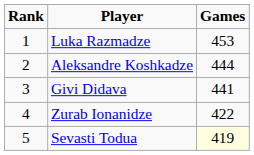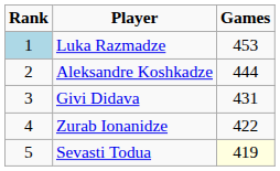 <table class="wikitable" style="text-align:center;">
 <tr>
 <td align="center"><strong>Rank</strong></td>
 <td align="center"><strong>Player</strong></td>
 <td align="center"><strong>Games</strong></td>
 </tr>
 <tr>
-<td>1</td>
+<td style="background: lightblue;">1</td>
 <td style="text-align:left;"><a href='#'>Luka Razmadze</a></td>
 <td align="center">453</td>
 </tr>
 <tr>
 <td>2</td>
 <td style="text-align:left;"><a href='#'>Aleksandre Koshkadze</a></td>
 <td align="center">444</td>
 </tr>
 <tr>
 <td>3</td>
 <td style="text-align:left;"><a href='#'>Givi Didava</a></td>
-<td align="center">441</td>
+<td align="center">431</td>
 </tr>
 <tr>
 <td>4</td>
 <td style="text-align:left;"><a href='#'>Zurab Ionanidze</a></td>
 <td align="center">422</td>
 </tr>
 <tr>
 <td>5</td>
 <td style="text-align:left;"><a href='#'>Sevasti Todua</a></td>
 <td align="center" style="background: lightyellow;">419</td>
 </tr>
 </table>
